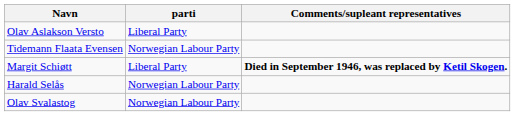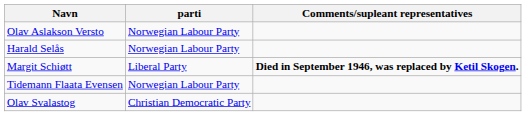 <table class="wikitable">
 <tr>
 <th>Navn</th>
 <th>parti</th>
 <th>Comments/supleant representatives</th>
 </tr>
 <tr>
 <td><a href='#'>Olav Aslakson Versto</a></td>
-<td><a href='#'>Liberal Party</a></td>
+<td><a href='#'>Norwegian Labour Party</a></td>
 <td></td>
 </tr>
 <tr>
-<td><a href='#'>Tidemann Flaata Evensen</a></td>
+<td><a href='#'>Harald Selås</a></td>
 <td><a href='#'>Norwegian Labour Party</a></td>
 <td></td>
 </tr>
 <tr>
 <td><a href='#'>Margit Schiøtt</a></td>
 <td><a href='#'>Liberal Party</a></td>
 <td><strong>Died in September 1946, was replaced by <a href='#'>Ketil Skogen</a>.</strong></td>
 </tr>
 <tr>
-<td><a href='#'>Harald Selås</a></td>
+<td><a href='#'>Tidemann Flaata Evensen</a></td>
 <td><a href='#'>Norwegian Labour Party</a></td>
 <td></td>
 </tr>
 <tr>
 <td><a href='#'>Olav Svalastog</a></td>
-<td><a href='#'>Norwegian Labour Party</a></td>
+<td><a href='#'>Christian Democratic Party</a></td>
 <td></td>
 </tr>
 </table>
